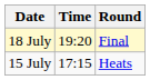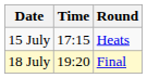 <table class="wikitable">
 <tr>
 <th>Date</th>
 <th>Time</th>
 <th>Round</th>
 </tr>
+<tr>
+<td>15 July</td>
+<td>17:15</td>
+<td><a href='#'>Heats</a></td>
+</tr>
 <tr style=background:lemonchiffon>
 <td>18 July</td>
 <td>19:20</td>
 <td><a href='#'>Final</a></td>
 </tr>
-<tr>
-<td>15 July</td>
-<td>17:15</td>
-<td><a href='#'>Heats</a></td>
-</tr>
 </table>
